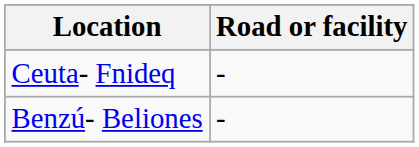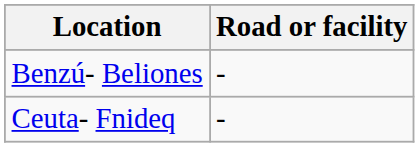 <table class="wikitable">
 <tr>
 <th>Location</th>
 <th>Road or facility</th>
 </tr>
 <tr>
+<td> <a href='#'>Benzú</a>- <a href='#'>Beliones</a></td>
+<td> - </td>
+</tr>
+<tr>
 <td> <a href='#'>Ceuta</a>- <a href='#'>Fnideq</a></td>
 <td> - </td>
 </tr>
-<tr>
-<td> <a href='#'>Benzú</a>- <a href='#'>Beliones</a></td>
-<td> - </td>
-</tr>
 </table>
